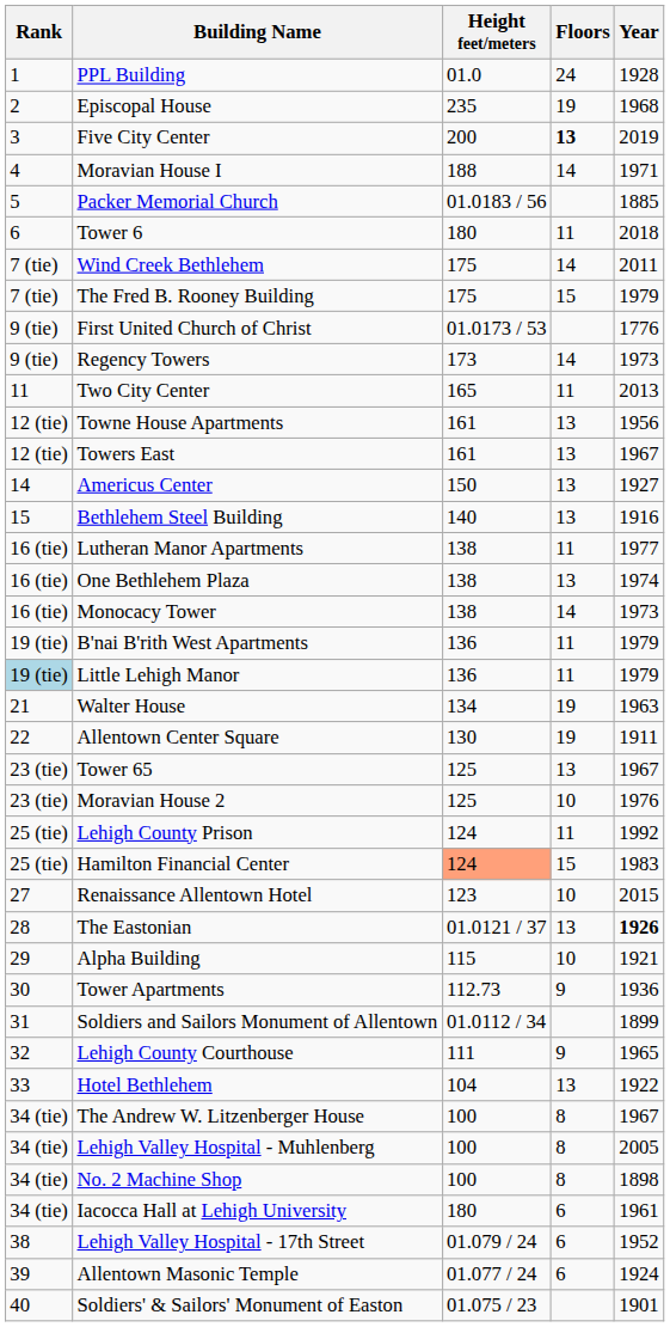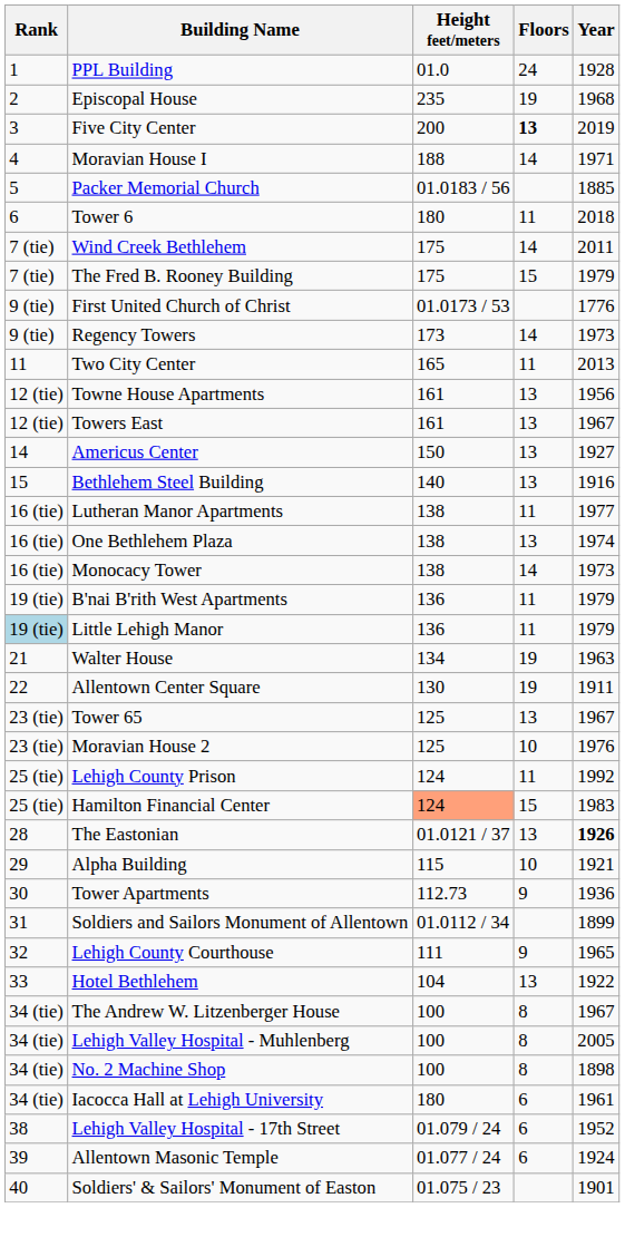 <table class="wikitable sortable">
 <tr>
 <th>Rank</th>
 <th>Building Name</th>
 <th>Height<br><small>feet/meters</small></th>
 <th>Floors</th>
 <th>Year</th>
 </tr>
 <tr>
 <td>1</td>
 <td><a href='#'>PPL Building</a></td>
 <td><span>01.0</span></td>
 <td>24</td>
 <td>1928</td>
 </tr>
 <tr>
 <td>2</td>
 <td>Episcopal House</td>
 <td>235</td>
 <td>19</td>
 <td>1968</td>
 </tr>
 <tr>
 <td>3</td>
 <td>Five City Center</td>
 <td>200</td>
 <td><strong>13</strong></td>
 <td>2019</td>
 </tr>
 <tr>
 <td>4</td>
 <td>Moravian House I</td>
 <td>188</td>
 <td>14</td>
 <td>1971</td>
 </tr>
 <tr>
 <td>5</td>
 <td><a href='#'>Packer Memorial Church</a></td>
 <td><span>01.0</span>183 / 56</td>
 <td></td>
 <td>1885</td>
 </tr>
 <tr>
 <td>6</td>
 <td>Tower 6</td>
 <td>180</td>
 <td>11</td>
 <td>2018</td>
 </tr>
 <tr>
 <td>7 (tie)</td>
 <td><a href='#'>Wind Creek Bethlehem</a></td>
 <td>175</td>
 <td>14</td>
 <td>2011</td>
 </tr>
 <tr>
 <td>7 (tie)</td>
 <td>The Fred B. Rooney Building</td>
 <td>175</td>
 <td>15</td>
 <td>1979</td>
 </tr>
 <tr>
 <td>9 (tie)</td>
 <td>First United Church of Christ</td>
 <td><span>01.0</span>173 / 53</td>
 <td></td>
 <td>1776</td>
 </tr>
 <tr>
 <td>9 (tie)</td>
 <td>Regency Towers</td>
 <td>173</td>
 <td>14</td>
 <td>1973</td>
 </tr>
 <tr>
 <td>11</td>
 <td>Two City Center</td>
 <td>165</td>
 <td>11</td>
 <td>2013</td>
 </tr>
 <tr>
 <td>12 (tie)</td>
 <td>Towne House Apartments</td>
 <td>161</td>
 <td>13</td>
 <td>1956</td>
 </tr>
 <tr>
 <td>12 (tie)</td>
 <td>Towers East</td>
 <td>161</td>
 <td>13</td>
 <td>1967</td>
 </tr>
 <tr>
 <td>14</td>
 <td><a href='#'>Americus Center</a></td>
 <td>150</td>
 <td>13</td>
 <td>1927</td>
 </tr>
 <tr>
 <td>15</td>
 <td><a href='#'>Bethlehem Steel</a> Building</td>
 <td>140</td>
 <td>13</td>
 <td>1916</td>
 </tr>
 <tr>
 <td>16 (tie)</td>
 <td>Lutheran Manor Apartments</td>
 <td>138</td>
 <td>11</td>
 <td>1977</td>
 </tr>
 <tr>
 <td>16 (tie)</td>
 <td>One Bethlehem Plaza</td>
 <td>138</td>
 <td>13</td>
 <td>1974</td>
 </tr>
 <tr>
 <td>16 (tie)</td>
 <td>Monocacy Tower</td>
 <td>138</td>
 <td>14</td>
 <td>1973</td>
 </tr>
 <tr>
 <td>19 (tie)</td>
 <td>B'nai B'rith West Apartments</td>
 <td>136</td>
 <td>11</td>
 <td>1979</td>
 </tr>
 <tr>
 <td style="background: lightblue;">19 (tie)</td>
 <td>Little Lehigh Manor</td>
 <td>136</td>
 <td>11</td>
 <td>1979</td>
 </tr>
 <tr>
 <td>21</td>
 <td>Walter House</td>
 <td>134</td>
 <td>19</td>
 <td>1963</td>
 </tr>
 <tr>
 <td>22</td>
 <td>Allentown Center Square</td>
 <td>130</td>
 <td>19</td>
 <td>1911</td>
 </tr>
 <tr>
 <td>23 (tie)</td>
 <td>Tower 65</td>
 <td>125</td>
 <td>13</td>
 <td>1967</td>
 </tr>
 <tr>
 <td>23 (tie)</td>
 <td>Moravian House 2</td>
 <td>125</td>
 <td>10</td>
 <td>1976</td>
 </tr>
 <tr>
 <td>25 (tie)</td>
 <td><a href='#'>Lehigh County</a> Prison</td>
 <td>124</td>
 <td>11</td>
 <td>1992</td>
 </tr>
 <tr>
 <td>25 (tie)</td>
 <td>Hamilton Financial Center</td>
 <td style="background: lightsalmon;">124</td>
 <td>15</td>
 <td>1983</td>
 </tr>
 <tr>
-<td>27</td>
-<td>Renaissance Allentown Hotel</td>
-<td>123</td>
-<td>10</td>
-<td>2015</td>
-</tr>
-<tr>
 <td>28</td>
 <td>The Eastonian</td>
 <td><span>01.0</span>121 / 37</td>
 <td>13</td>
 <td><strong>1926</strong></td>
 </tr>
 <tr>
 <td>29</td>
 <td>Alpha Building</td>
 <td>115</td>
 <td>10</td>
 <td>1921</td>
 </tr>
 <tr>
 <td>30</td>
 <td>Tower Apartments</td>
 <td>112.73</td>
 <td>9</td>
 <td>1936</td>
 </tr>
 <tr>
 <td>31</td>
 <td>Soldiers and Sailors Monument of Allentown</td>
 <td><span>01.0</span>112 / 34</td>
 <td></td>
 <td>1899</td>
 </tr>
 <tr>
 <td>32</td>
 <td><a href='#'>Lehigh County</a> Courthouse</td>
 <td>111</td>
 <td>9</td>
 <td>1965</td>
 </tr>
 <tr>
 <td>33</td>
 <td><a href='#'>Hotel Bethlehem</a></td>
 <td>104</td>
 <td>13</td>
 <td>1922</td>
 </tr>
 <tr>
 <td>34 (tie)</td>
 <td>The Andrew W. Litzenberger House</td>
 <td>100</td>
 <td>8</td>
 <td>1967</td>
 </tr>
 <tr>
 <td>34 (tie)</td>
 <td><a href='#'>Lehigh Valley Hospital</a> - Muhlenberg</td>
 <td>100</td>
 <td>8</td>
 <td>2005</td>
 </tr>
 <tr>
 <td>34 (tie)</td>
 <td><a href='#'>No. 2 Machine Shop</a></td>
 <td>100</td>
 <td>8</td>
 <td>1898</td>
 </tr>
 <tr>
 <td>34 (tie)</td>
 <td>Iacocca Hall at <a href='#'>Lehigh University</a></td>
 <td>180</td>
 <td>6</td>
 <td>1961</td>
 </tr>
 <tr>
 <td>38</td>
 <td><a href='#'>Lehigh Valley Hospital</a> - 17th Street</td>
 <td><span>01.0</span>79 / 24</td>
 <td>6</td>
 <td>1952</td>
 </tr>
 <tr>
 <td>39</td>
 <td>Allentown Masonic Temple</td>
 <td><span>01.0</span>77 / 24</td>
 <td>6</td>
 <td>1924</td>
 </tr>
 <tr>
 <td>40</td>
 <td>Soldiers' & Sailors' Monument of Easton</td>
 <td><span>01.0</span>75 / 23</td>
 <td></td>
 <td>1901</td>
 </tr>
 </table>
